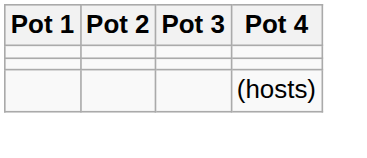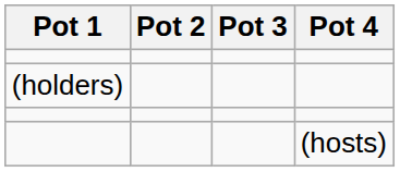 <table class="wikitable centre">
 <tr>
 <th scope=col>Pot 1</th>
 <th scope=col>Pot 2</th>
 <th scope=col>Pot 3</th>
 <th scope=col>Pot 4</th>
 </tr>
 <tr>
 <td></td>
+<td></td>
+<td></td>
+<td></td>
+</tr>
+<tr>
+<td> (holders)</td>
 <td></td>
 <td></td>
 <td></td>
 </tr>
 <tr>
 <td></td>
 <td></td>
 <td></td>
 <td></td>
 </tr>
 <tr>
 <td></td>
 <td></td>
 <td></td>
 <td> (hosts)</td>
 </tr>
 </table>
